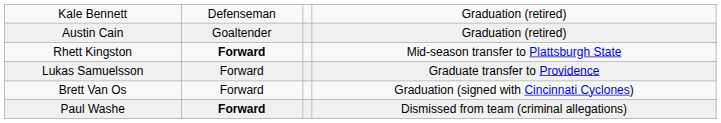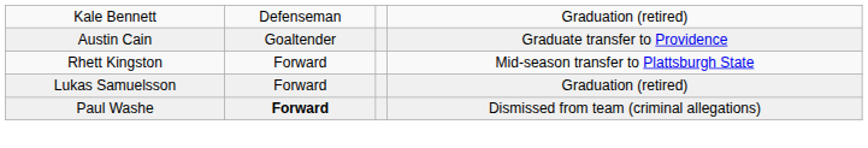 <table class="wikitable" width="60%">
 <tr align="center" bgcolor="">
 <td>Kale Bennett</td>
 <td>Defenseman</td>
 <td></td>
 <td>Graduation (retired)</td>
 </tr>
 <tr align="center" bgcolor="f0f0f0">
 <td>Austin Cain</td>
 <td>Goaltender</td>
 <td></td>
-<td>Graduation (retired)</td>
+<td>Graduate transfer to <a href='#'>Providence</a></td>
 </tr>
 <tr align="center" bgcolor="">
 <td>Rhett Kingston</td>
-<td><strong>Forward</strong></td>
+<td>Forward</td>
 <td></td>
 <td>Mid-season transfer to <a href='#'>Plattsburgh State</a></td>
 </tr>
 <tr align="center" bgcolor="f0f0f0">
 <td>Lukas Samuelsson</td>
 <td>Forward</td>
 <td></td>
-<td>Graduate transfer to <a href='#'>Providence</a></td>
-</tr>
-<tr align="center" bgcolor="">
-<td>Brett Van Os</td>
-<td>Forward</td>
-<td></td>
-<td>Graduation (signed with <a href='#'>Cincinnati Cyclones</a>)</td>
+<td>Graduation (retired)</td>
 </tr>
 <tr align="center" bgcolor="f0f0f0">
 <td>Paul Washe</td>
 <td><strong>Forward</strong></td>
 <td></td>
 <td>Dismissed from team (criminal allegations)</td>
 </tr>
 </table>
